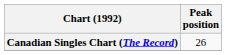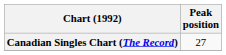 <table class="wikitable plainrowheaders" style="text-align:center">
 <tr>
 <th>Chart (1992)</th>
 <th>Peak<br>position</th>
 </tr>
 <tr>
 <th scope="row">Canadian Singles Chart (<em><a href='#'>The Record</a></em>)</th>
-<td>26</td>
+<td>27</td>
 </tr>
 <tr>
 </tr>
 </table>
